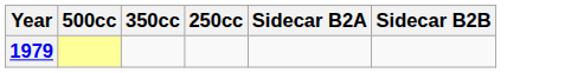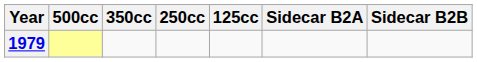 <table class="wikitable">
 <tr>
 <th>Year</th>
 <th>500cc</th>
 <th>350cc</th>
 <th>250cc</th>
+<th>125cc</th>
 <th>Sidecar B2A</th>
 <th>Sidecar B2B</th>
 </tr>
 <tr>
 <th><a href='#'>1979</a></th>
 <td style="background:#ffff99;"></td>
 <td></td>
 <td></td>
 <td></td>
 <td></td>
+<td></td>
 </tr>
 </table>
